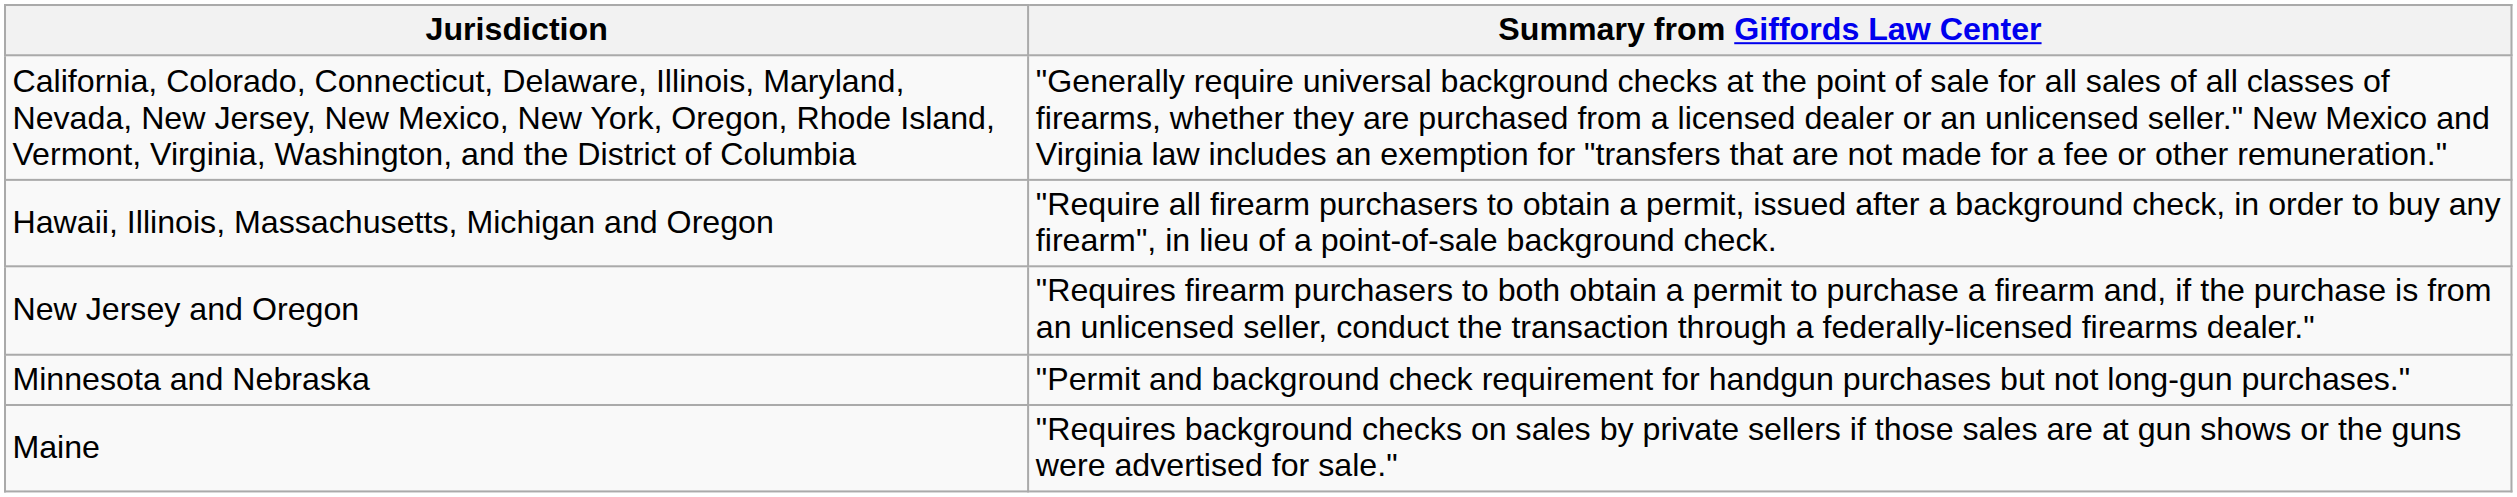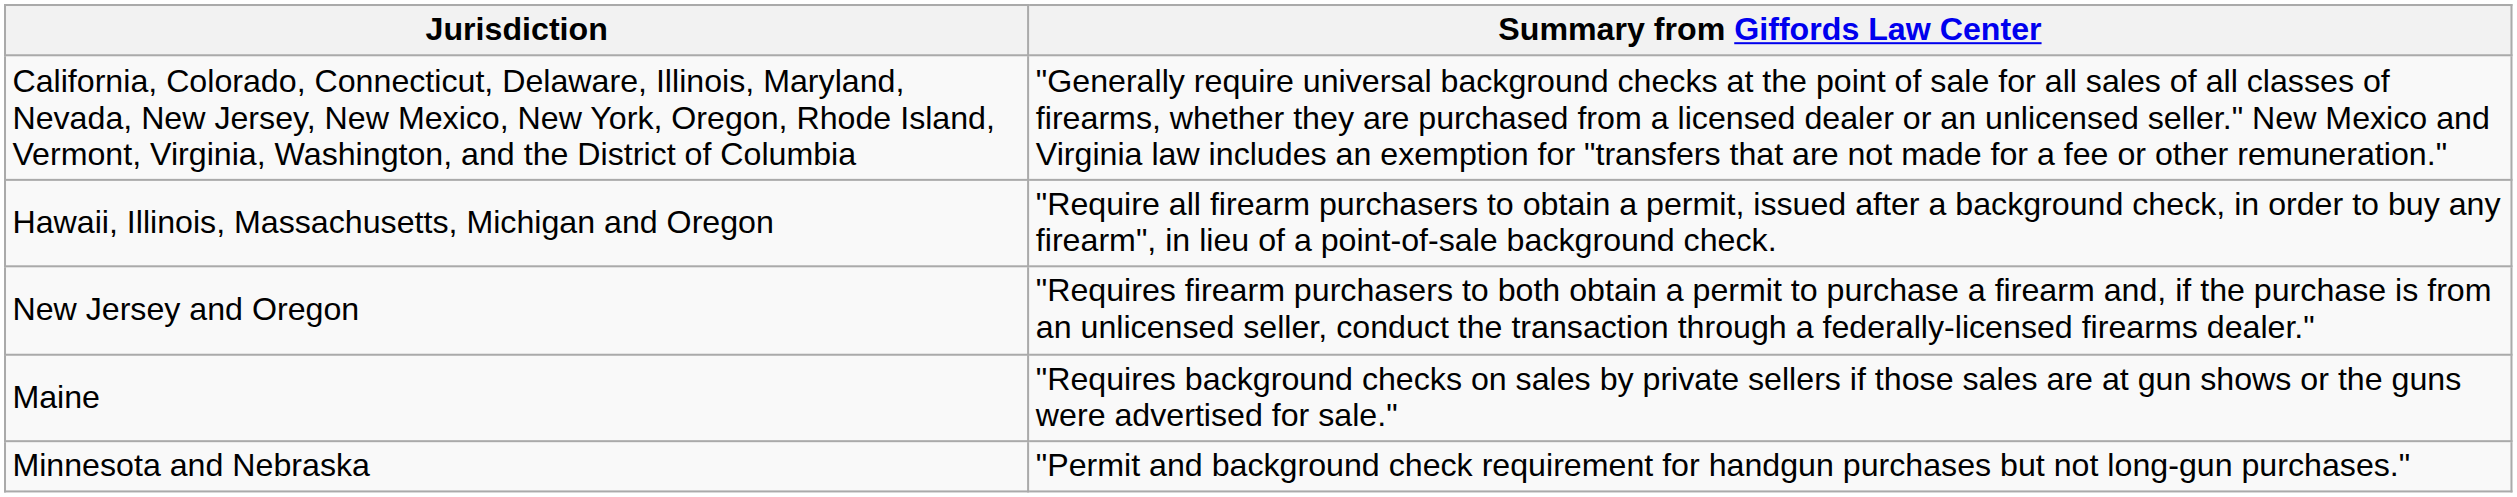 <table class="wikitable">
 <tr>
 <th>Jurisdiction</th>
 <th>Summary from <a href='#'>Giffords Law Center</a></th>
 </tr>
 <tr>
 <td>California, Colorado, Connecticut, Delaware, Illinois, Maryland, Nevada, New Jersey, New Mexico, New York, Oregon, Rhode Island, Vermont, Virginia, Washington, and the District of Columbia</td>
 <td>"Generally require universal background checks at the point of sale for all sales of all classes of firearms, whether they are purchased from a licensed dealer or an unlicensed seller." New Mexico and Virginia law includes an exemption for "transfers that are not made for a fee or other remuneration."</td>
 </tr>
 <tr>
 <td>Hawaii, Illinois, Massachusetts, Michigan and Oregon</td>
 <td>"Require all firearm purchasers to obtain a permit, issued after a background check, in order to buy any firearm", in lieu of a point-of-sale background check.</td>
 </tr>
 <tr>
 <td>New Jersey and Oregon</td>
 <td>"Requires firearm purchasers to both obtain a permit to purchase a firearm and, if the purchase is from an unlicensed seller, conduct the transaction through a federally-licensed firearms dealer."</td>
 </tr>
 <tr>
+<td>Maine</td>
+<td>"Requires background checks on sales by private sellers if those sales are at gun shows or the guns were advertised for sale."</td>
+</tr>
+<tr>
 <td>Minnesota and Nebraska</td>
 <td>"Permit and background check requirement for handgun purchases but not long-gun purchases."</td>
 </tr>
-<tr>
-<td>Maine</td>
-<td>"Requires background checks on sales by private sellers if those sales are at gun shows or the guns were advertised for sale."</td>
-</tr>
 </table>
